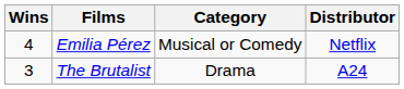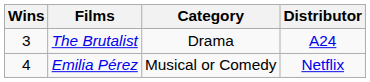 <table class="wikitable">
 <tr>
 <th>Wins</th>
 <th>Films</th>
 <th>Category</th>
 <th>Distributor</th>
 </tr>
 <tr>
+<td style="text-align:center">3</td>
+<td><em><a href='#'>The Brutalist</a></em></td>
+<td style="text-align:center">Drama</td>
+<td style="text-align:center"><a href='#'>A24</a></td>
+</tr>
+<tr>
 <td style="text-align:center">4</td>
 <td><em><a href='#'>Emilia Pérez</a></em></td>
 <td style="text-align:center">Musical or Comedy</td>
 <td style="text-align:center"><a href='#'>Netflix</a></td>
 </tr>
-<tr>
-<td style="text-align:center">3</td>
-<td><em><a href='#'>The Brutalist</a></em></td>
-<td style="text-align:center">Drama</td>
-<td style="text-align:center"><a href='#'>A24</a></td>
-</tr>
 </table>
